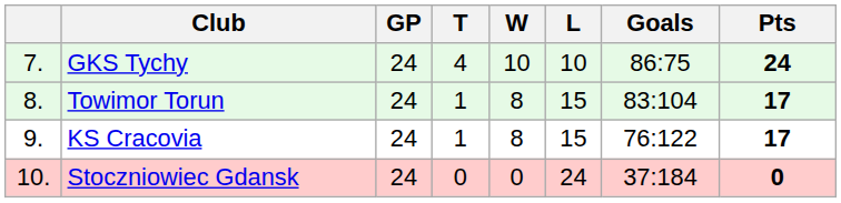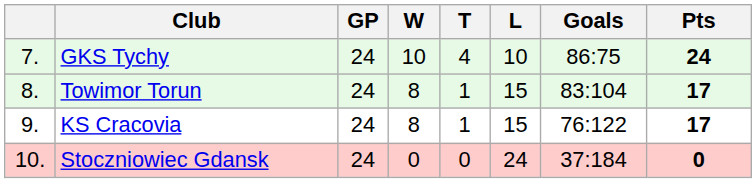 <table class="wikitable">
 <tr>
 <th width="30"></th>
 <th width="200">Club</th>
 <th width="30">GP</th>
+<th width="30">W</th>
 <th width="30">T</th>
-<th width="30">W</th>
 <th width="30">L</th>
 <th width="70">Goals</th>
 <th width="70">Pts</th>
 </tr>
 <tr bgcolor="#e6fae6" align="center">
 <td>7.</td>
 <td align="left"><a href='#'>GKS Tychy</a></td>
 <td>24</td>
+<td>10</td>
 <td>4</td>
-<td>10</td>
 <td>10</td>
 <td>86:75</td>
 <td><strong>24</strong></td>
 </tr>
 <tr bgcolor="#e6fae6" align="center">
 <td>8.</td>
 <td align="left"><a href='#'>Towimor Torun</a></td>
 <td>24</td>
+<td>8</td>
 <td>1</td>
-<td>8</td>
 <td>15</td>
 <td>83:104</td>
 <td><strong>17</strong></td>
 </tr>
 <tr bgcolor="#FFFFFF" align="center">
 <td>9.</td>
 <td align="left"><a href='#'>KS Cracovia</a></td>
 <td>24</td>
+<td>8</td>
 <td>1</td>
-<td>8</td>
 <td>15</td>
 <td>76:122</td>
 <td><strong>17</strong></td>
 </tr>
 <tr bgcolor="#FFCCCC" align="center">
 <td>10.</td>
 <td align="left"><a href='#'>Stoczniowiec Gdansk</a></td>
 <td>24</td>
 <td>0</td>
 <td>0</td>
 <td>24</td>
 <td>37:184</td>
 <td><strong>0</strong></td>
 </tr>
 </table>
